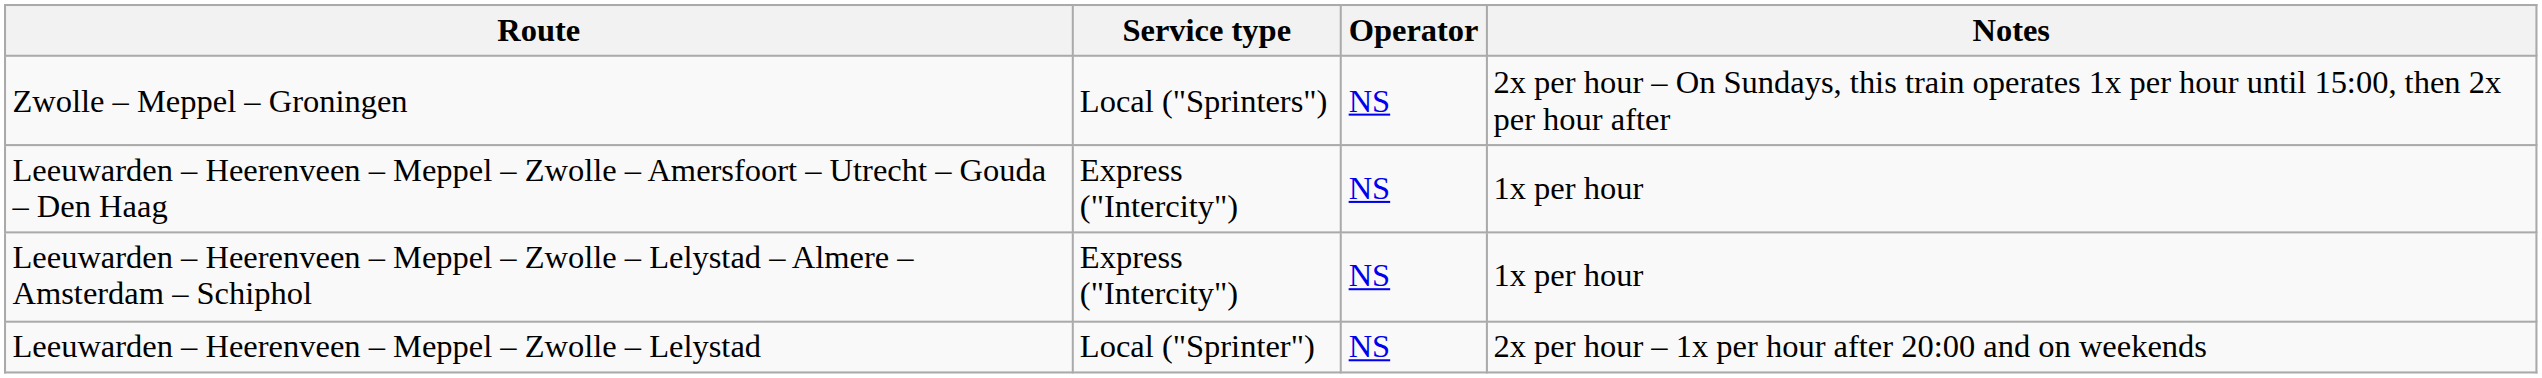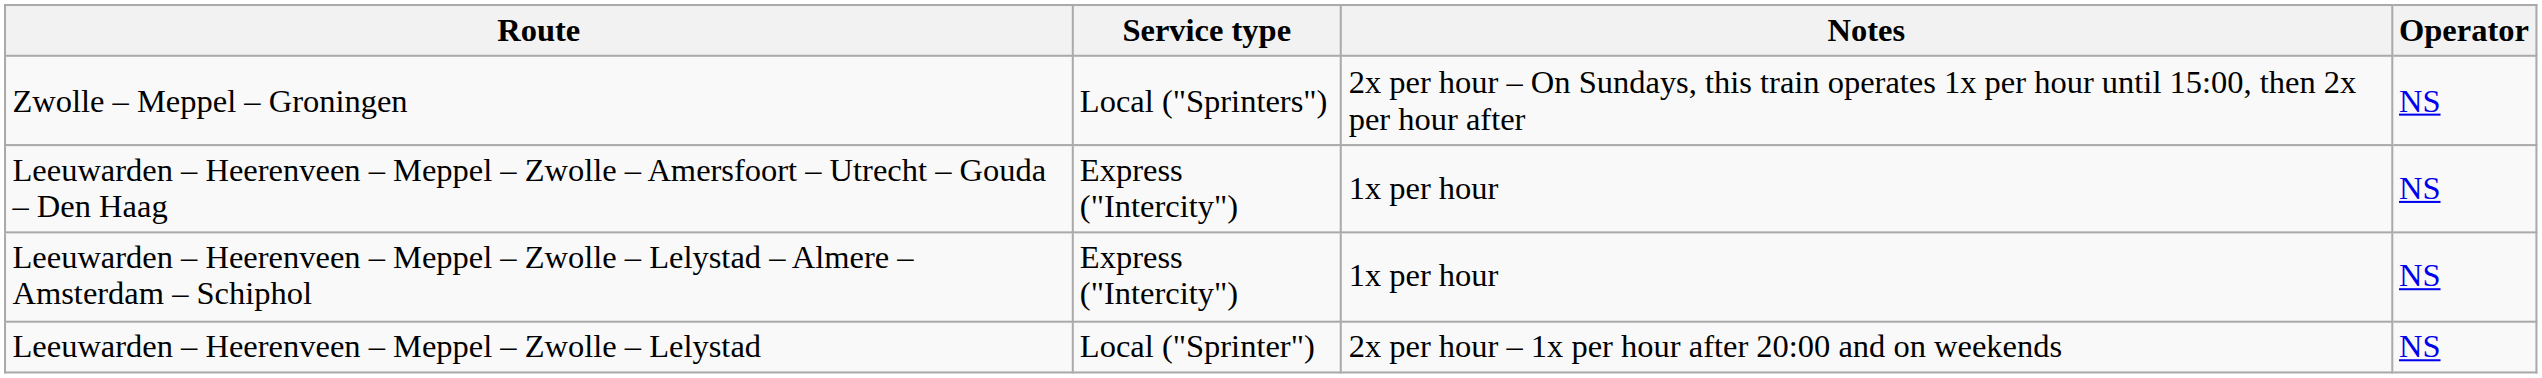 <table class="wikitable">
 <tr>
 <th>Route</th>
 <th>Service type</th>
+<th>Notes</th>
 <th>Operator</th>
-<th>Notes</th>
 </tr>
 <tr>
 <td>Zwolle – Meppel – Groningen</td>
 <td>Local ("Sprinters")</td>
+<td>2x per hour – On Sundays, this train operates 1x per hour until 15:00, then 2x per hour after</td>
 <td><a href='#'>NS</a></td>
-<td>2x per hour – On Sundays, this train operates 1x per hour until 15:00, then 2x per hour after</td>
 </tr>
 <tr>
 <td>Leeuwarden – Heerenveen – Meppel – Zwolle – Amersfoort – Utrecht – Gouda – Den Haag</td>
 <td>Express ("Intercity")</td>
+<td>1x per hour</td>
 <td><a href='#'>NS</a></td>
-<td>1x per hour</td>
 </tr>
 <tr>
 <td>Leeuwarden – Heerenveen – Meppel – Zwolle – Lelystad – Almere – Amsterdam – Schiphol</td>
 <td>Express ("Intercity")</td>
+<td>1x per hour</td>
 <td><a href='#'>NS</a></td>
-<td>1x per hour</td>
 </tr>
 <tr>
 <td>Leeuwarden – Heerenveen – Meppel – Zwolle – Lelystad</td>
 <td>Local ("Sprinter")</td>
+<td>2x per hour – 1x per hour after 20:00 and on weekends</td>
 <td><a href='#'>NS</a></td>
-<td>2x per hour – 1x per hour after 20:00 and on weekends</td>
 </tr>
 </table>
